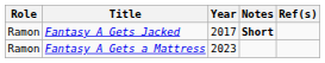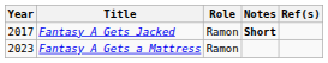 <table class="wikitable plainrowheaders sortable" style="margin-right: 0;">
 <tr>
+<th>Year</th>
+<th>Title</th>
 <th>Role</th>
-<th>Title</th>
-<th>Year</th>
 <th>Notes</th>
 <th>Ref(s)</th>
 </tr>
 <tr>
+<td rowspan=1>2017</td>
+<td><em><a href='#'>Fantasy A Gets Jacked</a></em></td>
 <td>Ramon</td>
-<td><em><a href='#'>Fantasy A Gets Jacked</a></em></td>
-<td rowspan=1>2017</td>
 <td><strong>Short</strong></td>
 <td></td>
 </tr>
 <tr>
+<td rowspan=1>2023</td>
+<td><em><a href='#'>Fantasy A Gets a Mattress</a></em></td>
 <td>Ramon</td>
-<td><em><a href='#'>Fantasy A Gets a Mattress</a></em></td>
-<td rowspan=1>2023</td>
 <td></td>
 <td></td>
 </tr>
 </table>
